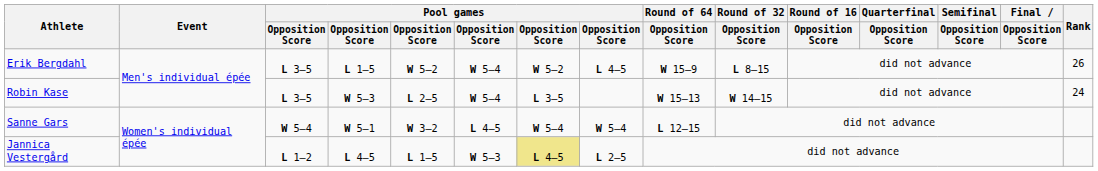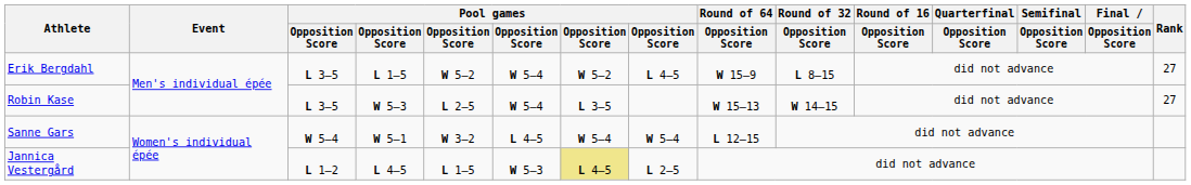 <table class="wikitable" style="font-size:90%">
 <tr>
 <th rowspan=2>Athlete</th>
 <th rowspan=2>Event</th>
 <th colspan=6>Pool games</th>
 <th>Round of 64</th>
 <th>Round of 32</th>
 <th>Round of 16</th>
 <th>Quarterfinal</th>
 <th>Semifinal</th>
 <th>Final / </th>
 <th rowspan=2>Rank</th>
 </tr>
 <tr style="font-size:95%">
 <th>Opposition <br> Score</th>
 <th>Opposition <br> Score</th>
 <th>Opposition <br> Score</th>
 <th>Opposition <br> Score</th>
 <th>Opposition <br> Score</th>
 <th>Opposition <br> Score</th>
 <th>Opposition <br> Score</th>
 <th>Opposition <br> Score</th>
 <th>Opposition <br> Score</th>
 <th>Opposition <br> Score</th>
 <th>Opposition <br> Score</th>
 <th>Opposition <br> Score</th>
 </tr>
 <tr align=center>
 <td align=left><a href='#'>Erik Bergdahl</a></td>
 <td align=left rowspan=2><a href='#'>Men's individual épée</a></td>
 <td><br><strong>L</strong> 3–5</td>
 <td><br><strong>L</strong> 1–5</td>
 <td><br><strong>W</strong> 5–2</td>
 <td><br><strong>W</strong> 5–4</td>
 <td><br><strong>W</strong> 5–2</td>
 <td><br><strong>L</strong> 4–5</td>
 <td><br><strong>W</strong> 15–9</td>
 <td><br><strong>L</strong> 8–15</td>
 <td colspan=4>did not advance</td>
-<td>26</td>
+<td>27</td>
 </tr>
 <tr align=center>
 <td align=left><a href='#'>Robin Kase</a></td>
 <td><br><strong>L</strong> 3–5</td>
 <td><br><strong>W</strong> 5–3</td>
 <td><br><strong>L</strong> 2–5</td>
 <td><br><strong>W</strong> 5–4</td>
 <td><br><strong>L</strong> 3–5</td>
 <td></td>
 <td><br><strong>W</strong> 15–13</td>
 <td><br><strong>W</strong> 14–15</td>
 <td colspan=4>did not advance</td>
-<td>24</td>
+<td>27</td>
 </tr>
 <tr align=center>
 <td align=left><a href='#'>Sanne Gars</a></td>
 <td align=left rowspan=2><a href='#'>Women's individual épée</a></td>
 <td><br><strong>W</strong> 5–4</td>
 <td><br><strong>W</strong> 5–1</td>
 <td><br><strong>W</strong> 3–2</td>
 <td><br><strong>L</strong> 4–5</td>
 <td><br><strong>W</strong> 5–4</td>
 <td><br><strong>W</strong> 5–4</td>
 <td><br><strong>L</strong> 12–15</td>
 <td colspan=5>did not advance</td>
 <td></td>
 </tr>
 <tr align=center>
 <td align=left><a href='#'>Jannica Vestergård</a></td>
 <td><br><strong>L</strong> 1–2</td>
 <td><br><strong>L</strong> 4–5</td>
 <td><br><strong>L</strong> 1–5</td>
 <td><br><strong>W</strong> 5–3</td>
 <td style="background: khaki;"><br><strong>L</strong> 4–5</td>
 <td><br><strong>L</strong> 2–5</td>
 <td colspan=6>did not advance</td>
 <td></td>
 </tr>
 </table>
